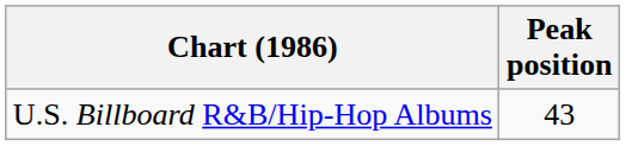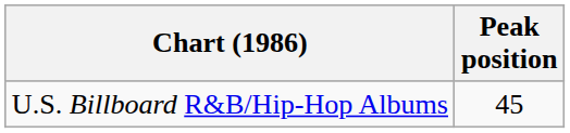 <table class="wikitable">
 <tr>
 <th align="left">Chart (1986)</th>
 <th align="center">Peak<br>position</th>
 </tr>
 <tr>
 <td align="left">U.S. <em>Billboard</em> <a href='#'>R&B/Hip-Hop Albums</a></td>
-<td align="center">43</td>
+<td align="center">45</td>
 </tr>
 </table>
